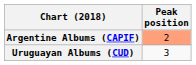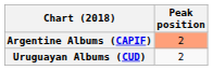 <table class="wikitable sortable plainrowheaders" style="text-align:center">
 <tr>
 <th scope="col">Chart (2018)</th>
 <th scope="col">Peak<br>position</th>
 </tr>
 <tr>
 <th scope="row">Argentine Albums (<a href='#'>CAPIF</a>)</th>
 <td style="background: lightsalmon;">2</td>
 </tr>
 <tr>
 <th scope="row">Uruguayan Albums (<a href='#'>CUD</a>)</th>
-<td>3</td>
+<td>2</td>
 </tr>
 </table>
